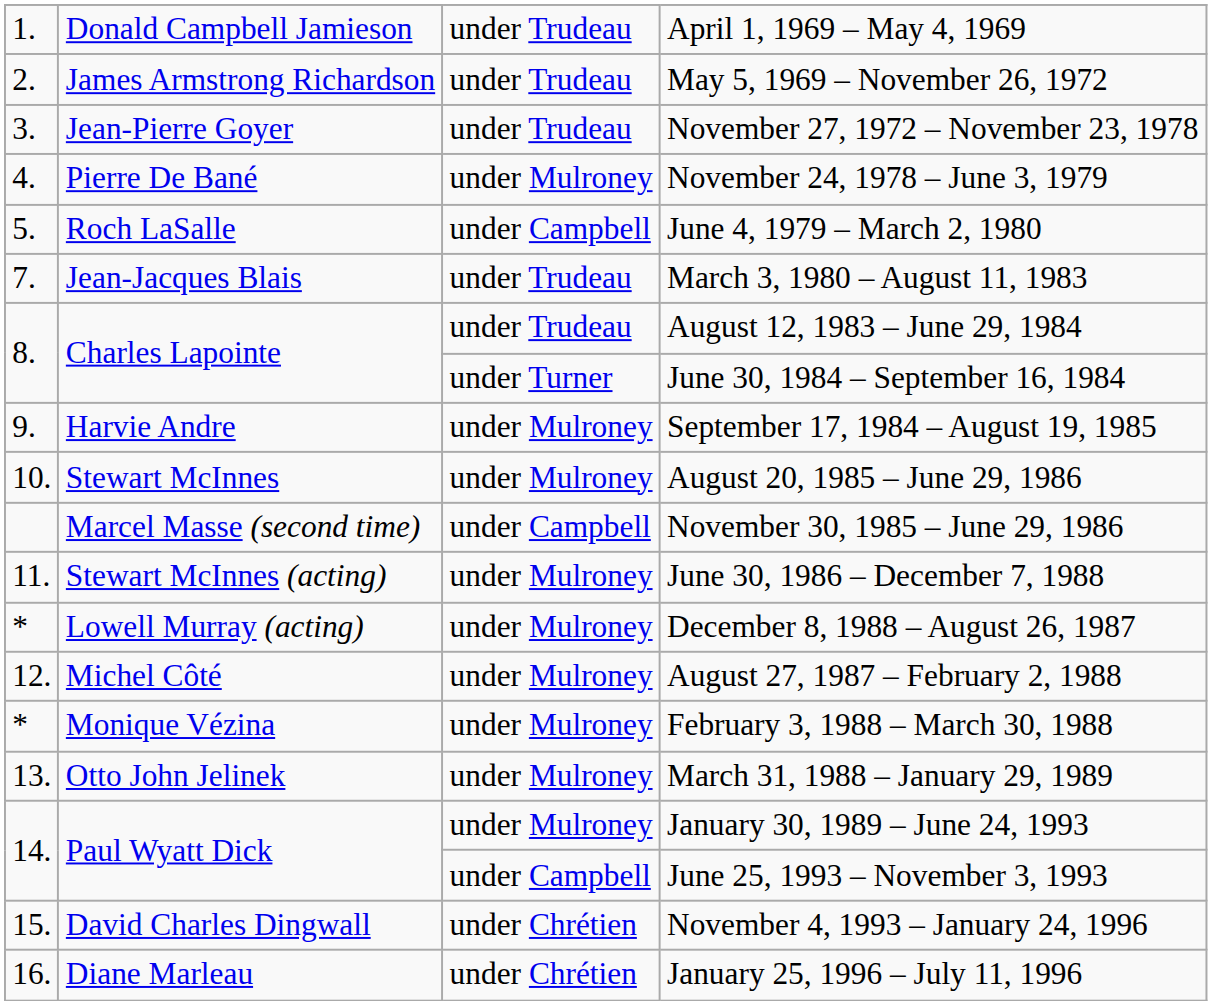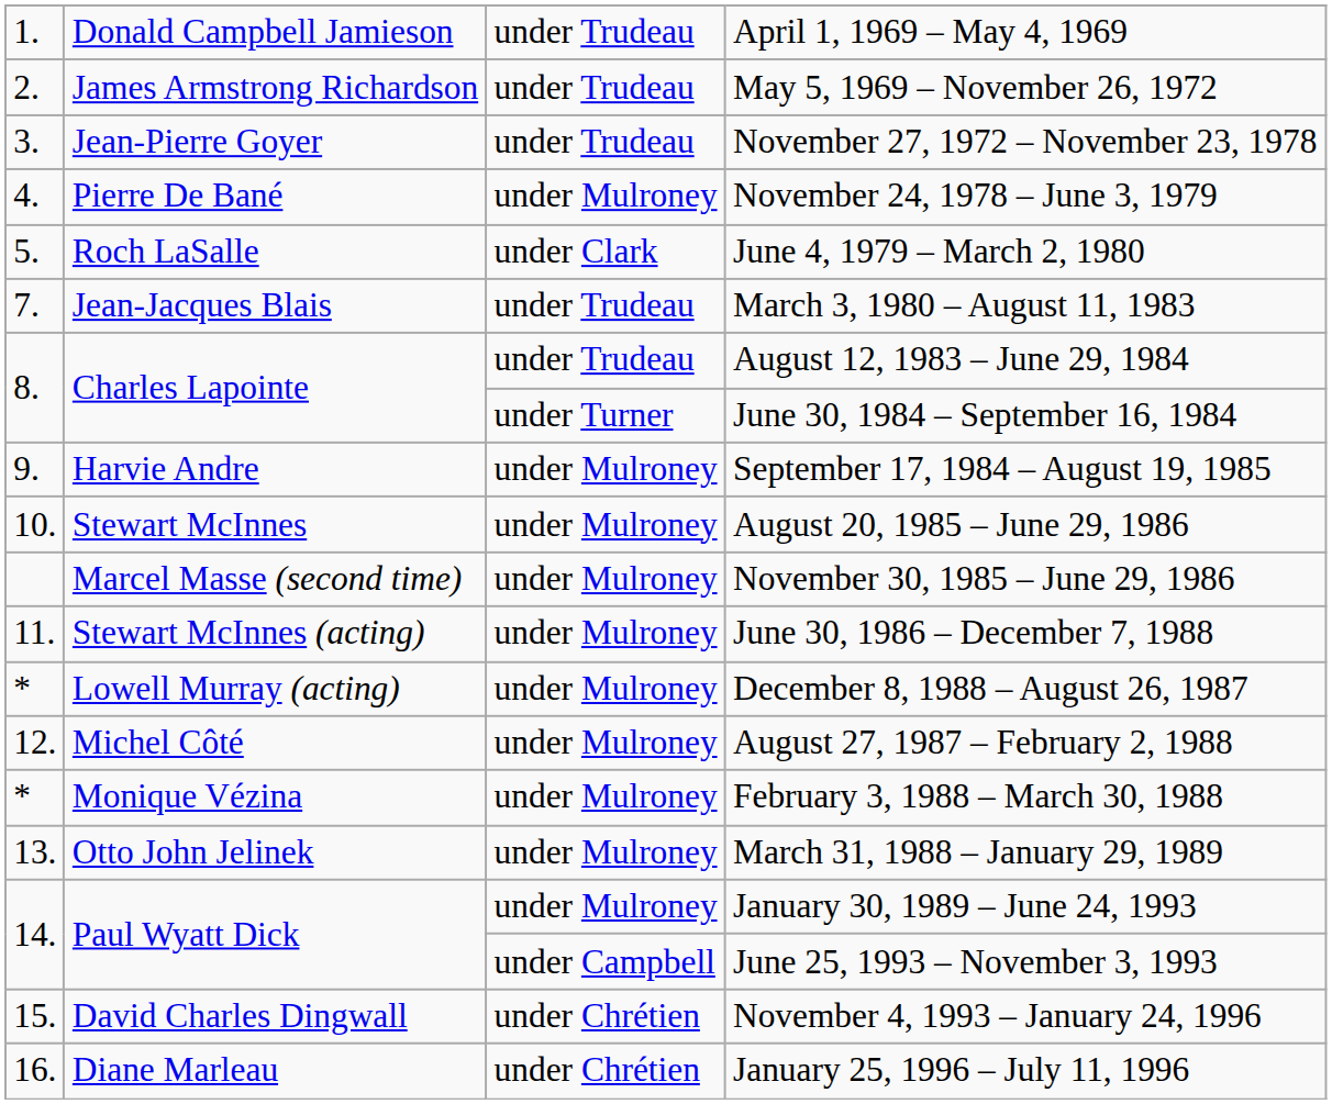 <table class="wikitable">
 <tr>
 <td>1.</td>
 <td><a href='#'>Donald Campbell Jamieson</a></td>
 <td>under <a href='#'>Trudeau</a></td>
 <td>April 1, 1969 – May 4, 1969</td>
 </tr>
 <tr>
 <td>2.</td>
 <td><a href='#'>James Armstrong Richardson</a></td>
 <td>under <a href='#'>Trudeau</a></td>
 <td>May 5, 1969 – November 26, 1972</td>
 </tr>
 <tr>
 <td>3.</td>
 <td><a href='#'>Jean-Pierre Goyer</a></td>
 <td>under <a href='#'>Trudeau</a></td>
 <td>November 27, 1972 – November 23, 1978</td>
 </tr>
 <tr>
 <td>4.</td>
 <td><a href='#'>Pierre De Bané</a></td>
 <td>under <a href='#'>Mulroney</a></td>
 <td>November 24, 1978 – June 3, 1979</td>
 </tr>
 <tr>
 <td>5.</td>
 <td><a href='#'>Roch LaSalle</a></td>
-<td>under <a href='#'>Campbell</a></td>
+<td>under <a href='#'>Clark</a></td>
 <td>June 4, 1979 – March 2, 1980</td>
 </tr>
 <tr>
 <td>7.</td>
 <td><a href='#'>Jean-Jacques Blais</a></td>
 <td>under <a href='#'>Trudeau</a></td>
 <td>March 3, 1980 – August 11, 1983</td>
 </tr>
 <tr>
 <td rowspan="2">8.</td>
 <td rowspan="2"><a href='#'>Charles Lapointe</a></td>
 <td>under <a href='#'>Trudeau</a></td>
 <td>August 12, 1983 – June 29, 1984</td>
 </tr>
 <tr>
 <td>under <a href='#'>Turner</a></td>
 <td>June 30, 1984 – September 16, 1984</td>
 </tr>
 <tr>
 <td>9.</td>
 <td><a href='#'>Harvie Andre</a></td>
 <td>under <a href='#'>Mulroney</a></td>
 <td>September 17, 1984 – August 19, 1985</td>
 </tr>
 <tr>
 <td>10.</td>
 <td><a href='#'>Stewart McInnes</a></td>
 <td>under <a href='#'>Mulroney</a></td>
 <td>August 20, 1985 – June 29, 1986</td>
 </tr>
 <tr>
 <td></td>
 <td><a href='#'>Marcel Masse</a> <em>(second time)</em></td>
-<td>under <a href='#'>Campbell</a></td>
+<td>under <a href='#'>Mulroney</a></td>
 <td>November 30, 1985 – June 29, 1986</td>
 </tr>
 <tr>
 <td>11.</td>
 <td><a href='#'>Stewart McInnes</a> <em>(acting)</em></td>
 <td>under <a href='#'>Mulroney</a></td>
 <td>June 30, 1986 – December 7, 1988</td>
 </tr>
 <tr>
 <td>*</td>
 <td><a href='#'>Lowell Murray</a> <em>(acting)</em></td>
 <td>under <a href='#'>Mulroney</a></td>
 <td>December 8, 1988 – August 26, 1987</td>
 </tr>
 <tr>
 <td>12.</td>
 <td><a href='#'>Michel Côté</a></td>
 <td>under <a href='#'>Mulroney</a></td>
 <td>August 27, 1987 – February 2, 1988</td>
 </tr>
 <tr>
 <td>*</td>
 <td><a href='#'>Monique Vézina</a></td>
 <td>under <a href='#'>Mulroney</a></td>
 <td>February 3, 1988 – March 30, 1988</td>
 </tr>
 <tr>
 <td>13.</td>
 <td><a href='#'>Otto John Jelinek</a></td>
 <td>under <a href='#'>Mulroney</a></td>
 <td>March 31, 1988 – January 29, 1989</td>
 </tr>
 <tr>
 <td rowspan="2">14.</td>
 <td rowspan="2"><a href='#'>Paul Wyatt Dick</a></td>
 <td>under <a href='#'>Mulroney</a></td>
 <td>January 30, 1989 – June 24, 1993</td>
 </tr>
 <tr>
 <td>under <a href='#'>Campbell</a></td>
 <td>June 25, 1993 – November 3, 1993</td>
 </tr>
 <tr>
 <td>15.</td>
 <td><a href='#'>David Charles Dingwall</a></td>
 <td>under <a href='#'>Chrétien</a></td>
 <td>November 4, 1993 – January 24, 1996</td>
 </tr>
 <tr>
 <td>16.</td>
 <td><a href='#'>Diane Marleau</a></td>
 <td>under <a href='#'>Chrétien</a></td>
 <td>January 25, 1996 – July 11, 1996</td>
 </tr>
 </table>
